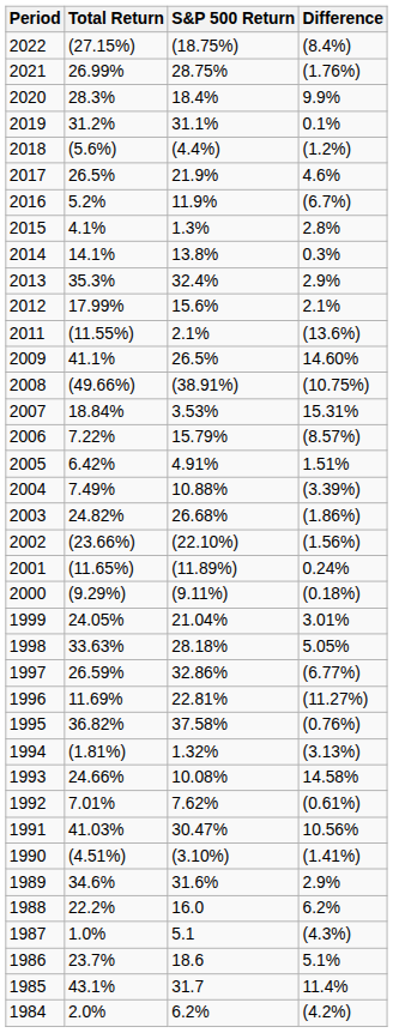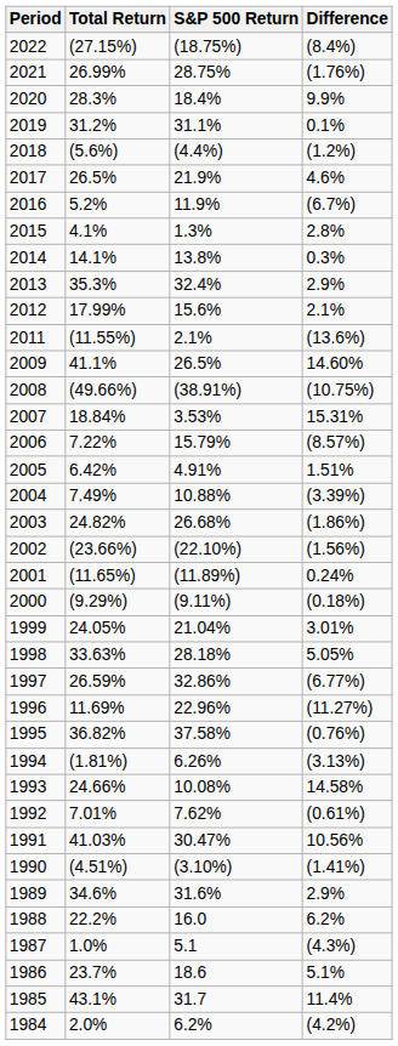 <table class="wikitable" align="right" style="margin-left: 5px;">
 <tr>
 <th>Period</th>
 <th>Total Return</th>
 <th>S&P 500 Return</th>
 <th>Difference</th>
 </tr>
 <tr>
 <td>2022</td>
 <td>(27.15%)</td>
 <td>(18.75%)</td>
 <td>(8.4%)</td>
 </tr>
 <tr>
 <td>2021</td>
 <td>26.99%</td>
 <td>28.75%</td>
 <td>(1.76%)</td>
 </tr>
 <tr>
 <td>2020</td>
 <td>28.3%</td>
 <td>18.4%</td>
 <td>9.9%</td>
 </tr>
 <tr>
 <td>2019</td>
 <td>31.2%</td>
 <td>31.1%</td>
 <td>0.1%</td>
 </tr>
 <tr>
 <td>2018</td>
 <td>(5.6%)</td>
 <td>(4.4%)</td>
 <td>(1.2%)</td>
 </tr>
 <tr>
 <td>2017</td>
 <td>26.5%</td>
 <td>21.9%</td>
 <td>4.6%</td>
 </tr>
 <tr>
 <td>2016</td>
 <td>5.2%</td>
 <td>11.9%</td>
 <td>(6.7%)</td>
 </tr>
 <tr>
 <td>2015</td>
 <td>4.1%</td>
 <td>1.3%</td>
 <td>2.8%</td>
 </tr>
 <tr>
 <td>2014</td>
 <td>14.1%</td>
 <td>13.8%</td>
 <td>0.3%</td>
 </tr>
 <tr>
 <td>2013</td>
 <td>35.3%</td>
 <td>32.4%</td>
 <td>2.9%</td>
 </tr>
 <tr>
 <td>2012</td>
 <td>17.99%</td>
 <td>15.6%</td>
 <td>2.1%</td>
 </tr>
 <tr>
 <td>2011</td>
 <td>(11.55%)</td>
 <td>2.1%</td>
 <td>(13.6%)</td>
 </tr>
 <tr>
 <td>2009</td>
 <td>41.1%</td>
 <td>26.5%</td>
 <td>14.60%</td>
 </tr>
 <tr>
 <td>2008</td>
 <td>(49.66%)</td>
 <td>(38.91%)</td>
 <td>(10.75%)</td>
 </tr>
 <tr>
 <td>2007</td>
 <td>18.84%</td>
 <td>3.53%</td>
 <td>15.31%</td>
 </tr>
 <tr>
 <td>2006</td>
 <td>7.22%</td>
 <td>15.79%</td>
 <td>(8.57%)</td>
 </tr>
 <tr>
 <td>2005</td>
 <td>6.42%</td>
 <td>4.91%</td>
 <td>1.51%</td>
 </tr>
 <tr>
 <td>2004</td>
 <td>7.49%</td>
 <td>10.88%</td>
 <td>(3.39%)</td>
 </tr>
 <tr>
 <td>2003</td>
 <td>24.82%</td>
 <td>26.68%</td>
 <td>(1.86%)</td>
 </tr>
 <tr>
 <td>2002</td>
 <td>(23.66%)</td>
 <td>(22.10%)</td>
 <td>(1.56%)</td>
 </tr>
 <tr>
 <td>2001</td>
 <td>(11.65%)</td>
 <td>(11.89%)</td>
 <td>0.24%</td>
 </tr>
 <tr>
 <td>2000</td>
 <td>(9.29%)</td>
 <td>(9.11%)</td>
 <td>(0.18%)</td>
 </tr>
 <tr>
 <td>1999</td>
 <td>24.05%</td>
 <td>21.04%</td>
 <td>3.01%</td>
 </tr>
 <tr>
 <td>1998</td>
 <td>33.63%</td>
 <td>28.18%</td>
 <td>5.05%</td>
 </tr>
 <tr>
 <td>1997</td>
 <td>26.59%</td>
 <td>32.86%</td>
 <td>(6.77%)</td>
 </tr>
 <tr>
 <td>1996</td>
 <td>11.69%</td>
-<td>22.81%</td>
+<td>22.96%</td>
 <td>(11.27%)</td>
 </tr>
 <tr>
 <td>1995</td>
 <td>36.82%</td>
 <td>37.58%</td>
 <td>(0.76%)</td>
 </tr>
 <tr>
 <td>1994</td>
 <td>(1.81%)</td>
-<td>1.32%</td>
+<td>6.26%</td>
 <td>(3.13%)</td>
 </tr>
 <tr>
 <td>1993</td>
 <td>24.66%</td>
 <td>10.08%</td>
 <td>14.58%</td>
 </tr>
 <tr>
 <td>1992</td>
 <td>7.01%</td>
 <td>7.62%</td>
 <td>(0.61%)</td>
 </tr>
 <tr>
 <td>1991</td>
 <td>41.03%</td>
 <td>30.47%</td>
 <td>10.56%</td>
 </tr>
 <tr>
 <td>1990</td>
 <td>(4.51%)</td>
 <td>(3.10%)</td>
 <td>(1.41%)</td>
 </tr>
 <tr>
 <td>1989</td>
 <td>34.6%</td>
 <td>31.6%</td>
 <td>2.9%</td>
 </tr>
 <tr>
 <td>1988</td>
 <td>22.2%</td>
 <td>16.0</td>
 <td>6.2%</td>
 </tr>
 <tr>
 <td>1987</td>
 <td>1.0%</td>
 <td>5.1</td>
 <td>(4.3%)</td>
 </tr>
 <tr>
 <td>1986</td>
 <td>23.7%</td>
 <td>18.6</td>
 <td>5.1%</td>
 </tr>
 <tr>
 <td>1985</td>
 <td>43.1%</td>
 <td>31.7</td>
 <td>11.4%</td>
 </tr>
 <tr>
 <td>1984</td>
 <td>2.0%</td>
 <td>6.2%</td>
 <td>(4.2%)</td>
 </tr>
 </table>
